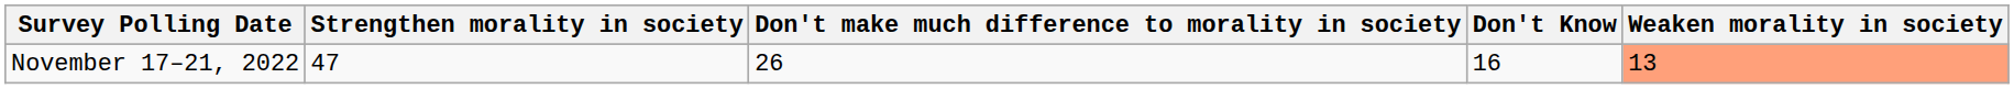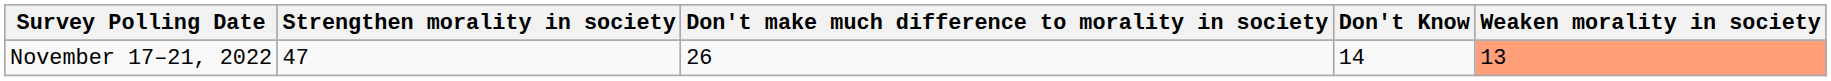 <table class="wikitable">
 <tr>
 <th>Survey Polling Date</th>
 <th>Strengthen morality in society</th>
 <th>Don't make much difference to morality in society</th>
 <th>Don't Know</th>
 <th>Weaken morality in society</th>
 </tr>
 <tr>
 <td>November 17–21, 2022</td>
 <td>47</td>
 <td>26</td>
-<td>16</td>
+<td>14</td>
 <td style="background: lightsalmon;">13</td>
 </tr>
 </table>
